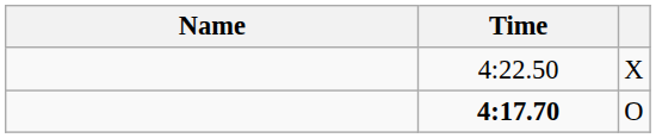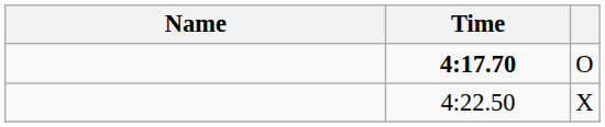 <table class="wikitable" style="text-align:center;">
 <tr>
 <th style="width:15em">Name</th>
 <th style="width:7em">Time</th>
 <th></th>
 </tr>
 <tr>
 <td align=left></td>
+<td><strong>4:17.70</strong></td>
+<td>O</td>
+</tr>
+<tr>
+<td align=left></td>
 <td>4:22.50</td>
 <td>X</td>
 </tr>
-<tr>
-<td align=left></td>
-<td><strong>4:17.70</strong></td>
-<td>O</td>
-</tr>
 </table>
